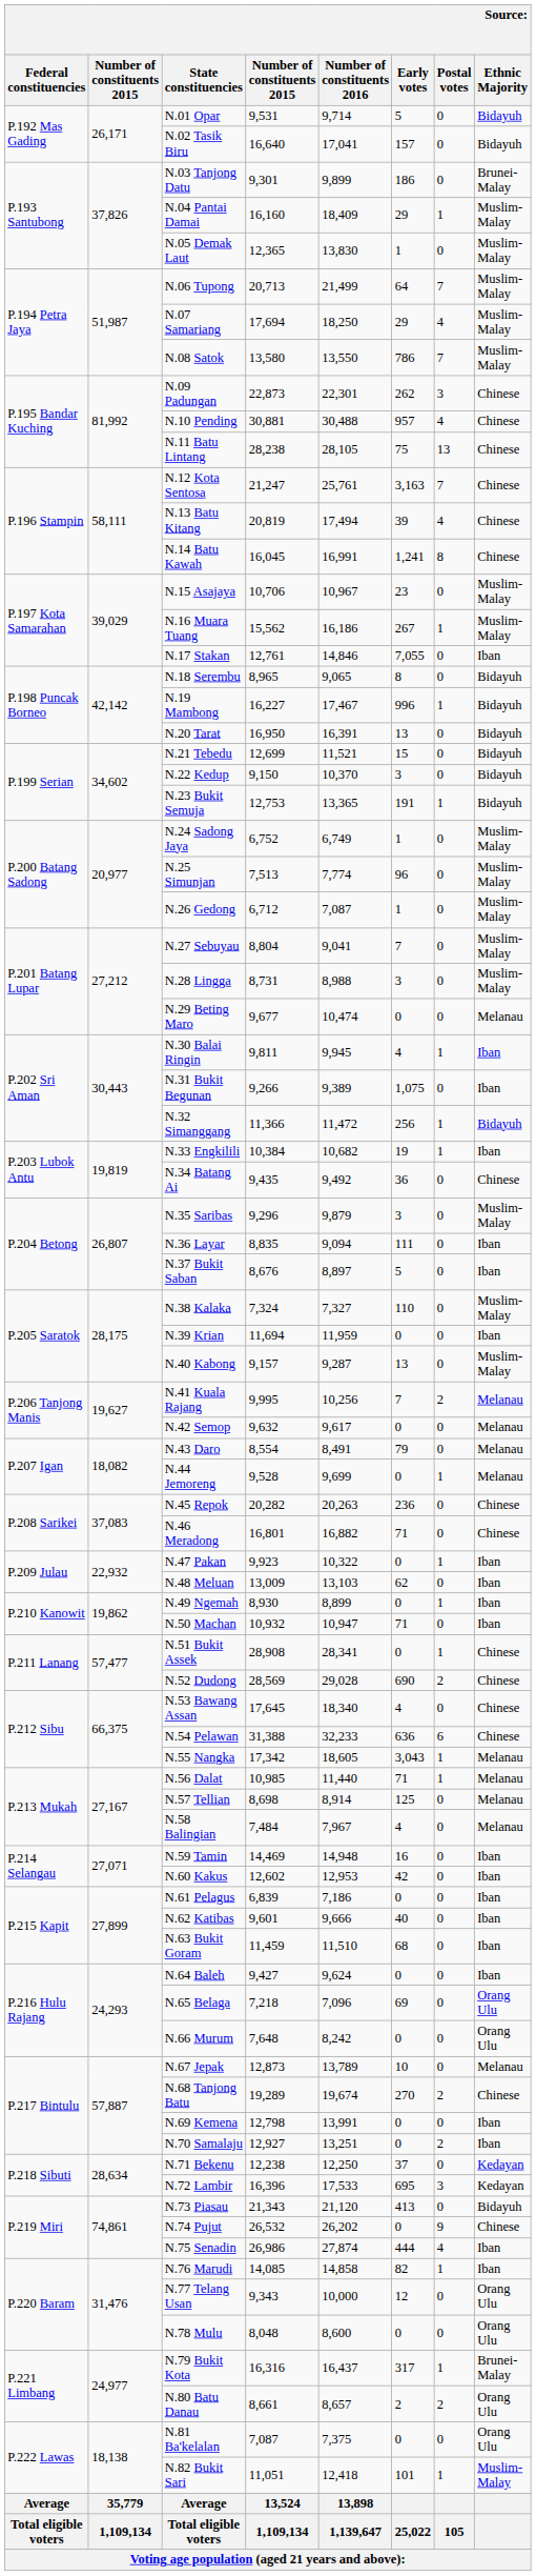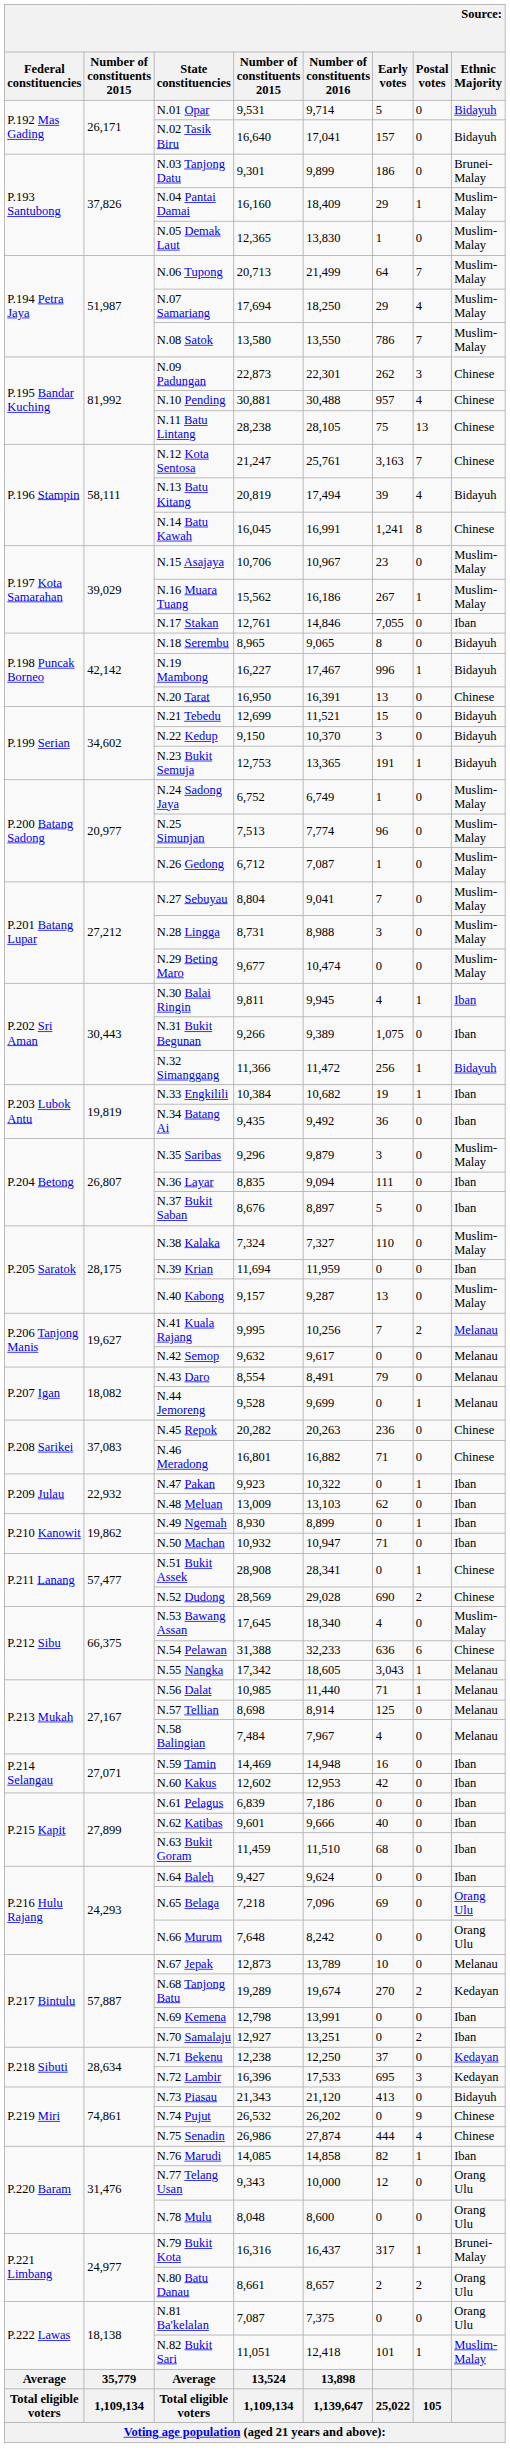 <table class="wikitable sortable collapsible collapsed">
 <tr>
 <th colspan="8" style="text-align:right;">Source:<br><br><br></th>
 </tr>
 <tr>
 <th width=5>Federal<br>constituencies</th>
 <th width=5>Number of<br>constituents 2015</th>
 <th width=5>State<br>constituencies</th>
 <th width=5>Number of<br>constituents 2015</th>
 <th>Number of constituents 2016</th>
 <th>Early votes</th>
 <th>Postal votes</th>
 <th width="5">Ethnic Majority</th>
 </tr>
 <tr>
 <td rowspan=2>P.192 <a href='#'>Mas Gading</a></td>
 <td rowspan=2>26,171</td>
 <td>N.01 <a href='#'>Opar</a></td>
 <td>9,531</td>
 <td>9,714</td>
 <td>5</td>
 <td>0</td>
 <td><a href='#'>Bidayuh</a></td>
 </tr>
 <tr>
 <td>N.02 <a href='#'>Tasik Biru</a></td>
 <td>16,640</td>
 <td>17,041</td>
 <td>157</td>
 <td>0</td>
 <td>Bidayuh</td>
 </tr>
 <tr>
 <td rowspan=3>P.193 <a href='#'>Santubong</a></td>
 <td rowspan=3>37,826</td>
 <td>N.03 <a href='#'>Tanjong Datu</a></td>
 <td>9,301</td>
 <td>9,899</td>
 <td>186</td>
 <td>0</td>
 <td>Brunei-Malay</td>
 </tr>
 <tr>
 <td>N.04 <a href='#'>Pantai Damai</a></td>
 <td>16,160</td>
 <td>18,409</td>
 <td>29</td>
 <td>1</td>
 <td>Muslim-Malay</td>
 </tr>
 <tr>
 <td>N.05 <a href='#'>Demak Laut</a></td>
 <td>12,365</td>
 <td>13,830</td>
 <td>1</td>
 <td>0</td>
 <td>Muslim-Malay</td>
 </tr>
 <tr>
 <td rowspan=3>P.194 <a href='#'>Petra Jaya</a></td>
 <td rowspan=3>51,987</td>
 <td>N.06 <a href='#'>Tupong</a></td>
 <td>20,713</td>
 <td>21,499</td>
 <td>64</td>
 <td>7</td>
 <td>Muslim-Malay</td>
 </tr>
 <tr>
 <td>N.07 <a href='#'>Samariang</a></td>
 <td>17,694</td>
 <td>18,250</td>
 <td>29</td>
 <td>4</td>
 <td>Muslim-Malay</td>
 </tr>
 <tr>
 <td>N.08 <a href='#'>Satok</a></td>
 <td>13,580</td>
 <td>13,550</td>
 <td>786</td>
 <td>7</td>
 <td>Muslim-Malay</td>
 </tr>
 <tr>
 <td rowspan=3>P.195 <a href='#'>Bandar Kuching</a></td>
 <td rowspan=3>81,992</td>
 <td>N.09 <a href='#'>Padungan</a></td>
 <td>22,873</td>
 <td>22,301</td>
 <td>262</td>
 <td>3</td>
 <td>Chinese</td>
 </tr>
 <tr>
 <td>N.10 <a href='#'>Pending</a></td>
 <td>30,881</td>
 <td>30,488</td>
 <td>957</td>
 <td>4</td>
 <td>Chinese</td>
 </tr>
 <tr>
 <td>N.11 <a href='#'>Batu Lintang</a><br></td>
 <td>28,238</td>
 <td>28,105</td>
 <td>75</td>
 <td>13</td>
 <td>Chinese</td>
 </tr>
 <tr>
 <td rowspan=3>P.196 <a href='#'>Stampin</a></td>
 <td rowspan=3>58,111</td>
 <td>N.12 <a href='#'>Kota Sentosa</a></td>
 <td>21,247</td>
 <td>25,761</td>
 <td>3,163</td>
 <td>7</td>
 <td>Chinese</td>
 </tr>
 <tr>
 <td>N.13 <a href='#'>Batu Kitang</a><br></td>
 <td>20,819</td>
 <td>17,494</td>
 <td>39</td>
 <td>4</td>
-<td>Chinese</td>
+<td>Bidayuh</td>
 </tr>
 <tr>
 <td>N.14 <a href='#'>Batu Kawah</a></td>
 <td>16,045</td>
 <td>16,991</td>
 <td>1,241</td>
 <td>8</td>
 <td>Chinese</td>
 </tr>
 <tr>
 <td rowspan=3>P.197 <a href='#'>Kota Samarahan</a></td>
 <td rowspan=3>39,029</td>
 <td>N.15 <a href='#'>Asajaya</a></td>
 <td>10,706</td>
 <td>10,967</td>
 <td>23</td>
 <td>0</td>
 <td>Muslim-Malay</td>
 </tr>
 <tr>
 <td>N.16 <a href='#'>Muara Tuang</a></td>
 <td>15,562</td>
 <td>16,186</td>
 <td>267</td>
 <td>1</td>
 <td>Muslim-Malay</td>
 </tr>
 <tr>
 <td>N.17 <a href='#'>Stakan</a><br></td>
 <td>12,761</td>
 <td>14,846</td>
 <td>7,055</td>
 <td>0</td>
 <td>Iban</td>
 </tr>
 <tr>
 <td rowspan=3>P.198 <a href='#'>Puncak Borneo</a><br></td>
 <td rowspan=3>42,142</td>
 <td>N.18 <a href='#'>Serembu</a><br></td>
 <td>8,965</td>
 <td>9,065</td>
 <td>8</td>
 <td>0</td>
 <td>Bidayuh</td>
 </tr>
 <tr>
 <td>N.19 <a href='#'>Mambong</a><br></td>
 <td>16,227</td>
 <td>17,467</td>
 <td>996</td>
 <td>1</td>
 <td>Bidayuh</td>
 </tr>
 <tr>
 <td>N.20 <a href='#'>Tarat</a></td>
 <td>16,950</td>
 <td>16,391</td>
 <td>13</td>
 <td>0</td>
-<td>Bidayuh</td>
+<td>Chinese</td>
 </tr>
 <tr>
 <td rowspan=3>P.199 <a href='#'>Serian</a></td>
 <td rowspan=3>34,602</td>
 <td>N.21 <a href='#'>Tebedu</a></td>
 <td>12,699</td>
 <td>11,521</td>
 <td>15</td>
 <td>0</td>
 <td>Bidayuh</td>
 </tr>
 <tr>
 <td>N.22 <a href='#'>Kedup</a></td>
 <td>9,150</td>
 <td>10,370</td>
 <td>3</td>
 <td>0</td>
 <td>Bidayuh</td>
 </tr>
 <tr>
 <td>N.23 <a href='#'>Bukit Semuja</a><br></td>
 <td>12,753</td>
 <td>13,365</td>
 <td>191</td>
 <td>1</td>
 <td>Bidayuh</td>
 </tr>
 <tr>
 <td rowspan=3>P.200 <a href='#'>Batang Sadong</a></td>
 <td rowspan=3>20,977</td>
 <td>N.24 <a href='#'>Sadong Jaya</a></td>
 <td>6,752</td>
 <td>6,749</td>
 <td>1</td>
 <td>0</td>
 <td>Muslim-Malay</td>
 </tr>
 <tr>
 <td>N.25 <a href='#'>Simunjan</a></td>
 <td>7,513</td>
 <td>7,774</td>
 <td>96</td>
 <td>0</td>
 <td>Muslim-Malay</td>
 </tr>
 <tr>
 <td>N.26 <a href='#'>Gedong</a><br></td>
 <td>6,712</td>
 <td>7,087</td>
 <td>1</td>
 <td>0</td>
 <td>Muslim-Malay</td>
 </tr>
 <tr>
 <td rowspan=3>P.201 <a href='#'>Batang Lupar</a></td>
 <td rowspan=3>27,212</td>
 <td>N.27 <a href='#'>Sebuyau</a></td>
 <td>8,804</td>
 <td>9,041</td>
 <td>7</td>
 <td>0</td>
 <td>Muslim-Malay</td>
 </tr>
 <tr>
 <td>N.28 <a href='#'>Lingga</a></td>
 <td>8,731</td>
 <td>8,988</td>
 <td>3</td>
 <td>0</td>
 <td>Muslim-Malay</td>
 </tr>
 <tr>
 <td>N.29 <a href='#'>Beting Maro</a></td>
 <td>9,677</td>
 <td>10,474</td>
 <td>0</td>
 <td>0</td>
-<td>Melanau</td>
+<td>Muslim-Malay</td>
 </tr>
 <tr>
 <td rowspan=3>P.202 <a href='#'>Sri Aman</a></td>
 <td rowspan=3>30,443</td>
 <td>N.30 <a href='#'>Balai Ringin</a></td>
 <td>9,811</td>
 <td>9,945</td>
 <td>4</td>
 <td>1</td>
 <td><a href='#'>Iban</a></td>
 </tr>
 <tr>
 <td>N.31 <a href='#'>Bukit Begunan</a></td>
 <td>9,266</td>
 <td>9,389</td>
 <td>1,075</td>
 <td>0</td>
 <td>Iban</td>
 </tr>
 <tr>
 <td>N.32 <a href='#'>Simanggang</a></td>
 <td>11,366</td>
 <td>11,472</td>
 <td>256</td>
 <td>1</td>
 <td><a href='#'>Bidayuh</a></td>
 </tr>
 <tr>
 <td rowspan=2>P.203 <a href='#'>Lubok Antu</a></td>
 <td rowspan=2>19,819</td>
 <td>N.33 <a href='#'>Engkilili</a></td>
 <td>10,384</td>
 <td>10,682</td>
 <td>19</td>
 <td>1</td>
 <td>Iban</td>
 </tr>
 <tr>
 <td>N.34 <a href='#'>Batang Ai</a><br></td>
 <td>9,435</td>
 <td>9,492</td>
 <td>36</td>
 <td>0</td>
-<td>Chinese</td>
+<td>Iban</td>
 </tr>
 <tr>
 <td rowspan=3>P.204 <a href='#'>Betong</a></td>
 <td rowspan=3>26,807</td>
 <td>N.35 <a href='#'>Saribas</a></td>
 <td>9,296</td>
 <td>9,879</td>
 <td>3</td>
 <td>0</td>
 <td>Muslim-Malay</td>
 </tr>
 <tr>
 <td>N.36 <a href='#'>Layar</a></td>
 <td>8,835</td>
 <td>9,094</td>
 <td>111</td>
 <td>0</td>
 <td>Iban</td>
 </tr>
 <tr>
 <td>N.37 <a href='#'>Bukit Saban</a></td>
 <td>8,676</td>
 <td>8,897</td>
 <td>5</td>
 <td>0</td>
 <td>Iban</td>
 </tr>
 <tr>
 <td rowspan=3>P.205 <a href='#'>Saratok</a></td>
 <td rowspan=3>28,175</td>
 <td>N.38 <a href='#'>Kalaka</a></td>
 <td>7,324</td>
 <td>7,327</td>
 <td>110</td>
 <td>0</td>
 <td>Muslim-Malay</td>
 </tr>
 <tr>
 <td>N.39 <a href='#'>Krian</a></td>
 <td>11,694</td>
 <td>11,959</td>
 <td>0</td>
 <td>0</td>
 <td>Iban</td>
 </tr>
 <tr>
 <td>N.40 <a href='#'>Kabong</a><br></td>
 <td>9,157</td>
 <td>9,287</td>
 <td>13</td>
 <td>0</td>
 <td>Muslim-Malay</td>
 </tr>
 <tr>
 <td rowspan=2>P.206 <a href='#'>Tanjong Manis</a></td>
 <td rowspan=2>19,627</td>
 <td>N.41 <a href='#'>Kuala Rajang</a><br></td>
 <td>9,995</td>
 <td>10,256</td>
 <td>7</td>
 <td>2</td>
 <td><a href='#'>Melanau</a></td>
 </tr>
 <tr>
 <td>N.42 <a href='#'>Semop</a></td>
 <td>9,632</td>
 <td>9,617</td>
 <td>0</td>
 <td>0</td>
 <td>Melanau</td>
 </tr>
 <tr>
 <td rowspan=2>P.207 <a href='#'>Igan</a></td>
 <td rowspan=2>18,082</td>
 <td>N.43 <a href='#'>Daro</a></td>
 <td>8,554</td>
 <td>8,491</td>
 <td>79</td>
 <td>0</td>
 <td>Melanau</td>
 </tr>
 <tr>
 <td>N.44 <a href='#'>Jemoreng</a></td>
 <td>9,528</td>
 <td>9,699</td>
 <td>0</td>
 <td>1</td>
 <td>Melanau</td>
 </tr>
 <tr>
 <td rowspan=2>P.208 <a href='#'>Sarikei</a></td>
 <td rowspan=2>37,083</td>
 <td>N.45 <a href='#'>Repok</a></td>
 <td>20,282</td>
 <td>20,263</td>
 <td>236</td>
 <td>0</td>
 <td>Chinese</td>
 </tr>
 <tr>
 <td>N.46 <a href='#'>Meradong</a></td>
 <td>16,801</td>
 <td>16,882</td>
 <td>71</td>
 <td>0</td>
 <td>Chinese</td>
 </tr>
 <tr>
 <td rowspan=2>P.209 <a href='#'>Julau</a></td>
 <td rowspan=2>22,932</td>
 <td>N.47 <a href='#'>Pakan</a></td>
 <td>9,923</td>
 <td>10,322</td>
 <td>0</td>
 <td>1</td>
 <td>Iban</td>
 </tr>
 <tr>
 <td>N.48 <a href='#'>Meluan</a></td>
 <td>13,009</td>
 <td>13,103</td>
 <td>62</td>
 <td>0</td>
 <td>Iban</td>
 </tr>
 <tr>
 <td rowspan=2>P.210 <a href='#'>Kanowit</a></td>
 <td rowspan=2>19,862</td>
 <td>N.49 <a href='#'>Ngemah</a></td>
 <td>8,930</td>
 <td>8,899</td>
 <td>0</td>
 <td>1</td>
 <td>Iban</td>
 </tr>
 <tr>
 <td>N.50 <a href='#'>Machan</a></td>
 <td>10,932</td>
 <td>10,947</td>
 <td>71</td>
 <td>0</td>
 <td>Iban</td>
 </tr>
 <tr>
 <td rowspan=2>P.211 <a href='#'>Lanang</a></td>
 <td rowspan=2>57,477</td>
 <td>N.51 <a href='#'>Bukit Assek</a></td>
 <td>28,908</td>
 <td>28,341</td>
 <td>0</td>
 <td>1</td>
 <td>Chinese</td>
 </tr>
 <tr>
 <td>N.52 <a href='#'>Dudong</a></td>
 <td>28,569</td>
 <td>29,028</td>
 <td>690</td>
 <td>2</td>
 <td>Chinese</td>
 </tr>
 <tr>
 <td rowspan=3>P.212 <a href='#'>Sibu</a></td>
 <td rowspan=3>66,375</td>
 <td>N.53 <a href='#'>Bawang Assan</a></td>
 <td>17,645</td>
 <td>18,340</td>
 <td>4</td>
 <td>0</td>
-<td>Chinese</td>
+<td>Muslim-Malay</td>
 </tr>
 <tr>
 <td>N.54 <a href='#'>Pelawan</a></td>
 <td>31,388</td>
 <td>32,233</td>
 <td>636</td>
 <td>6</td>
 <td>Chinese</td>
 </tr>
 <tr>
 <td>N.55 <a href='#'>Nangka</a></td>
 <td>17,342</td>
 <td>18,605</td>
 <td>3,043</td>
 <td>1</td>
 <td>Melanau</td>
 </tr>
 <tr>
 <td rowspan=3>P.213 <a href='#'>Mukah</a></td>
 <td rowspan=3>27,167</td>
 <td>N.56 <a href='#'>Dalat</a></td>
 <td>10,985</td>
 <td>11,440</td>
 <td>71</td>
 <td>1</td>
 <td>Melanau</td>
 </tr>
 <tr>
 <td>N.57 <a href='#'>Tellian</a><br></td>
 <td>8,698</td>
 <td>8,914</td>
 <td>125</td>
 <td>0</td>
 <td>Melanau</td>
 </tr>
 <tr>
 <td>N.58 <a href='#'>Balingian</a></td>
 <td>7,484</td>
 <td>7,967</td>
 <td>4</td>
 <td>0</td>
 <td>Melanau</td>
 </tr>
 <tr>
 <td rowspan=2>P.214 <a href='#'>Selangau</a></td>
 <td rowspan=2>27,071</td>
 <td>N.59 <a href='#'>Tamin</a></td>
 <td>14,469</td>
 <td>14,948</td>
 <td>16</td>
 <td>0</td>
 <td>Iban</td>
 </tr>
 <tr>
 <td>N.60 <a href='#'>Kakus</a></td>
 <td>12,602</td>
 <td>12,953</td>
 <td>42</td>
 <td>0</td>
 <td>Iban</td>
 </tr>
 <tr>
 <td rowspan=3>P.215 <a href='#'>Kapit</a></td>
 <td rowspan=3>27,899</td>
 <td>N.61 <a href='#'>Pelagus</a></td>
 <td>6,839</td>
 <td>7,186</td>
 <td>0</td>
 <td>0</td>
 <td>Iban</td>
 </tr>
 <tr>
 <td>N.62 <a href='#'>Katibas</a></td>
 <td>9,601</td>
 <td>9,666</td>
 <td>40</td>
 <td>0</td>
 <td>Iban</td>
 </tr>
 <tr>
 <td>N.63 <a href='#'>Bukit Goram</a><br></td>
 <td>11,459</td>
 <td>11,510</td>
 <td>68</td>
 <td>0</td>
 <td>Iban</td>
 </tr>
 <tr>
 <td rowspan=3>P.216 <a href='#'>Hulu Rajang</a></td>
 <td rowspan=3>24,293</td>
 <td>N.64 <a href='#'>Baleh</a></td>
 <td>9,427</td>
 <td>9,624</td>
 <td>0</td>
 <td>0</td>
 <td>Iban</td>
 </tr>
 <tr>
 <td>N.65 <a href='#'>Belaga</a></td>
 <td>7,218</td>
 <td>7,096</td>
 <td>69</td>
 <td>0</td>
 <td><a href='#'>Orang Ulu</a></td>
 </tr>
 <tr>
 <td>N.66 <a href='#'>Murum</a><br></td>
 <td>7,648</td>
 <td>8,242</td>
 <td>0</td>
 <td>0</td>
 <td>Orang Ulu</td>
 </tr>
 <tr>
 <td rowspan=4>P.217 <a href='#'>Bintulu</a></td>
 <td rowspan=4>57,887</td>
 <td>N.67 <a href='#'>Jepak</a></td>
 <td>12,873</td>
 <td>13,789</td>
 <td>10</td>
 <td>0</td>
 <td>Melanau</td>
 </tr>
 <tr>
 <td>N.68 <a href='#'>Tanjong Batu</a><br></td>
 <td>19,289</td>
 <td>19,674</td>
 <td>270</td>
 <td>2</td>
-<td>Chinese</td>
+<td>Kedayan</td>
 </tr>
 <tr>
 <td>N.69 <a href='#'>Kemena</a></td>
 <td>12,798</td>
 <td>13,991</td>
 <td>0</td>
 <td>0</td>
 <td>Iban</td>
 </tr>
 <tr>
 <td>N.70 <a href='#'>Samalaju</a><br></td>
 <td>12,927</td>
 <td>13,251</td>
 <td>0</td>
 <td>2</td>
 <td>Iban</td>
 </tr>
 <tr>
 <td rowspan=2>P.218 <a href='#'>Sibuti</a></td>
 <td rowspan=2>28,634</td>
 <td>N.71 <a href='#'>Bekenu</a></td>
 <td>12,238</td>
 <td>12,250</td>
 <td>37</td>
 <td>0</td>
 <td><a href='#'>Kedayan</a></td>
 </tr>
 <tr>
 <td>N.72 <a href='#'>Lambir</a></td>
 <td>16,396</td>
 <td>17,533</td>
 <td>695</td>
 <td>3</td>
 <td>Kedayan</td>
 </tr>
 <tr>
 <td rowspan=3>P.219 <a href='#'>Miri</a></td>
 <td rowspan=3>74,861</td>
 <td>N.73 <a href='#'>Piasau</a></td>
 <td>21,343</td>
 <td>21,120</td>
 <td>413</td>
 <td>0</td>
 <td>Bidayuh</td>
 </tr>
 <tr>
 <td>N.74 <a href='#'>Pujut</a></td>
 <td>26,532</td>
 <td>26,202</td>
 <td>0</td>
 <td>9</td>
 <td>Chinese</td>
 </tr>
 <tr>
 <td>N.75 <a href='#'>Senadin</a></td>
 <td>26,986</td>
 <td>27,874</td>
 <td>444</td>
 <td>4</td>
-<td>Iban</td>
+<td>Chinese</td>
 </tr>
 <tr>
 <td rowspan=3>P.220 <a href='#'>Baram</a></td>
 <td rowspan=3>31,476</td>
 <td>N.76 <a href='#'>Marudi</a></td>
 <td>14,085</td>
 <td>14,858</td>
 <td>82</td>
 <td>1</td>
 <td>Iban</td>
 </tr>
 <tr>
 <td>N.77 <a href='#'>Telang Usan</a></td>
 <td>9,343</td>
 <td>10,000</td>
 <td>12</td>
 <td>0</td>
 <td>Orang Ulu</td>
 </tr>
 <tr>
 <td>N.78 <a href='#'>Mulu</a><br></td>
 <td>8,048</td>
 <td>8,600</td>
 <td>0</td>
 <td>0</td>
 <td>Orang Ulu</td>
 </tr>
 <tr>
 <td rowspan=2>P.221 <a href='#'>Limbang</a></td>
 <td rowspan=2>24,977</td>
 <td>N.79 <a href='#'>Bukit Kota</a></td>
 <td>16,316</td>
 <td>16,437</td>
 <td>317</td>
 <td>1</td>
 <td>Brunei-Malay</td>
 </tr>
 <tr>
 <td>N.80 <a href='#'>Batu Danau</a></td>
 <td>8,661</td>
 <td>8,657</td>
 <td>2</td>
 <td>2</td>
 <td>Orang Ulu</td>
 </tr>
 <tr>
 <td rowspan=2>P.222 <a href='#'>Lawas</a></td>
 <td rowspan=2>18,138</td>
 <td>N.81 <a href='#'>Ba'kelalan</a></td>
 <td>7,087</td>
 <td>7,375</td>
 <td>0</td>
 <td>0</td>
 <td>Orang Ulu</td>
 </tr>
 <tr>
 <td>N.82 <a href='#'>Bukit Sari</a></td>
 <td>11,051</td>
 <td>12,418</td>
 <td>101</td>
 <td>1</td>
 <td><a href='#'>Muslim-Malay</a></td>
 </tr>
 <tr>
 <th>Average</th>
 <th>35,779</th>
 <th>Average</th>
 <th>13,524</th>
 <th>13,898</th>
 <th></th>
 <th></th>
 <th></th>
 </tr>
 <tr>
 <th>Total eligible voters</th>
 <th>1,109,134</th>
 <th>Total eligible voters</th>
 <th>1,109,134</th>
 <th>1,139,647</th>
 <th>25,022</th>
 <th>105</th>
 <th></th>
 </tr>
 <tr>
 <th colspan="8"><a href='#'>Voting age population</a> (aged 21 years and above):</th>
 </tr>
 </table>
